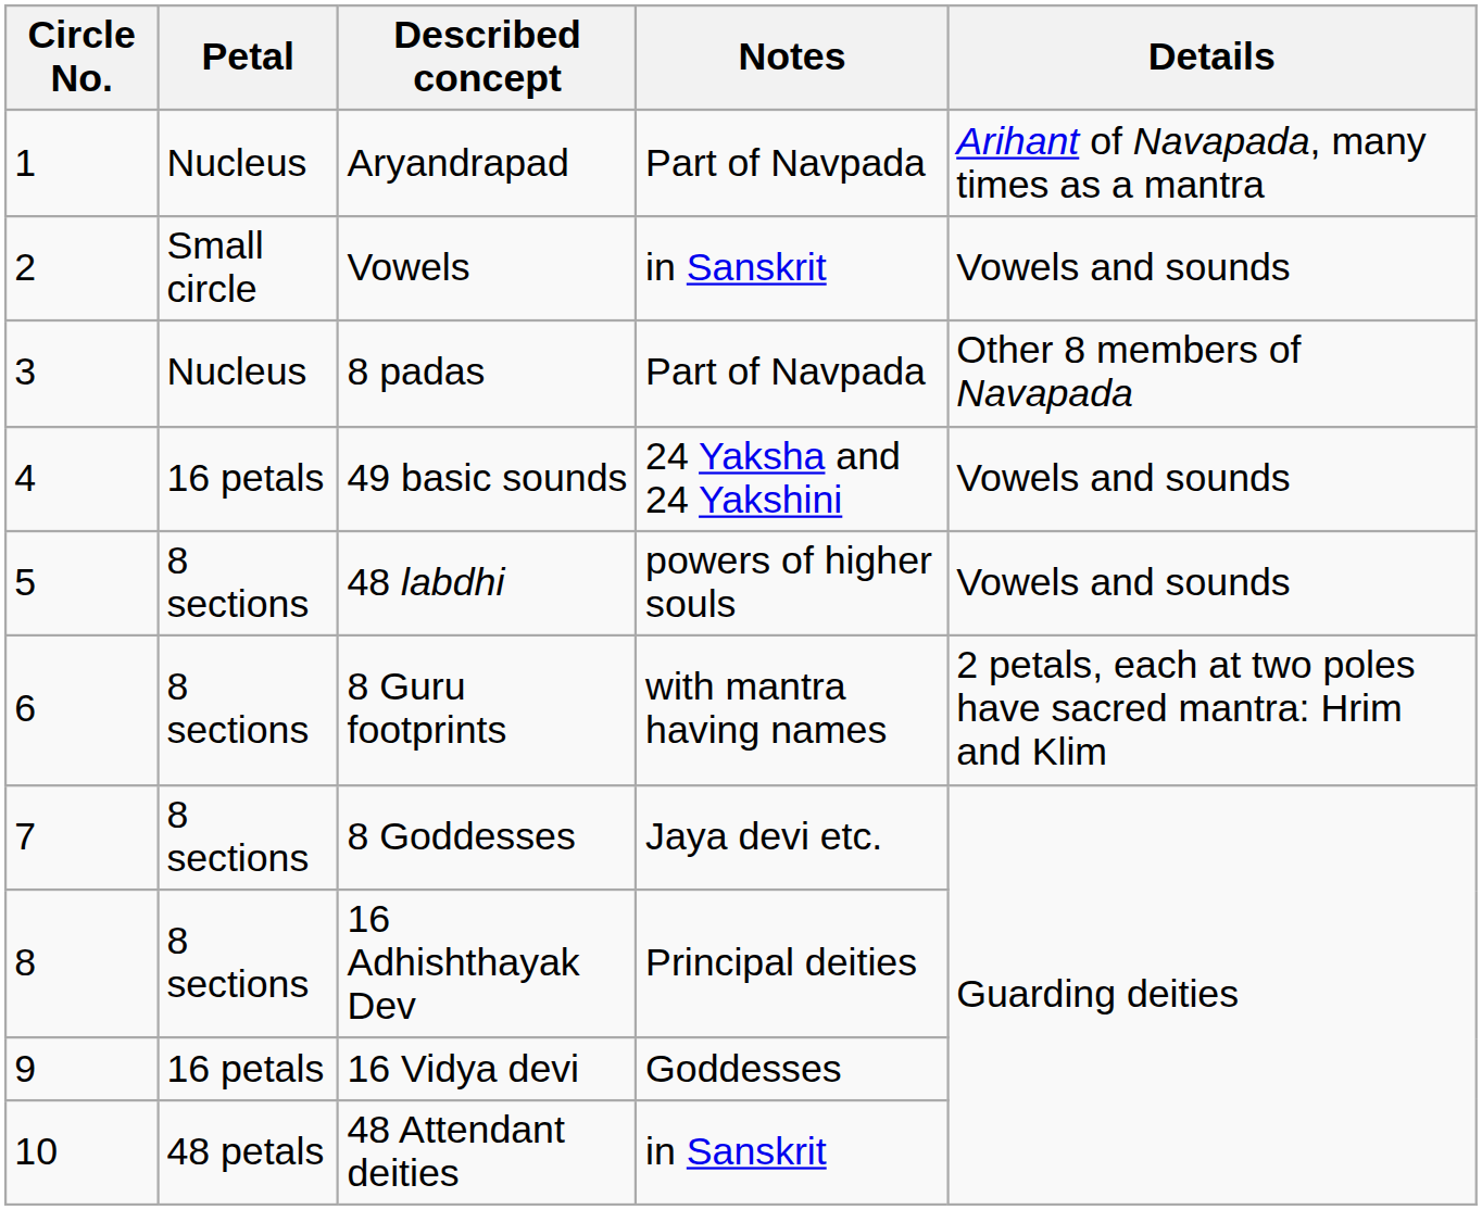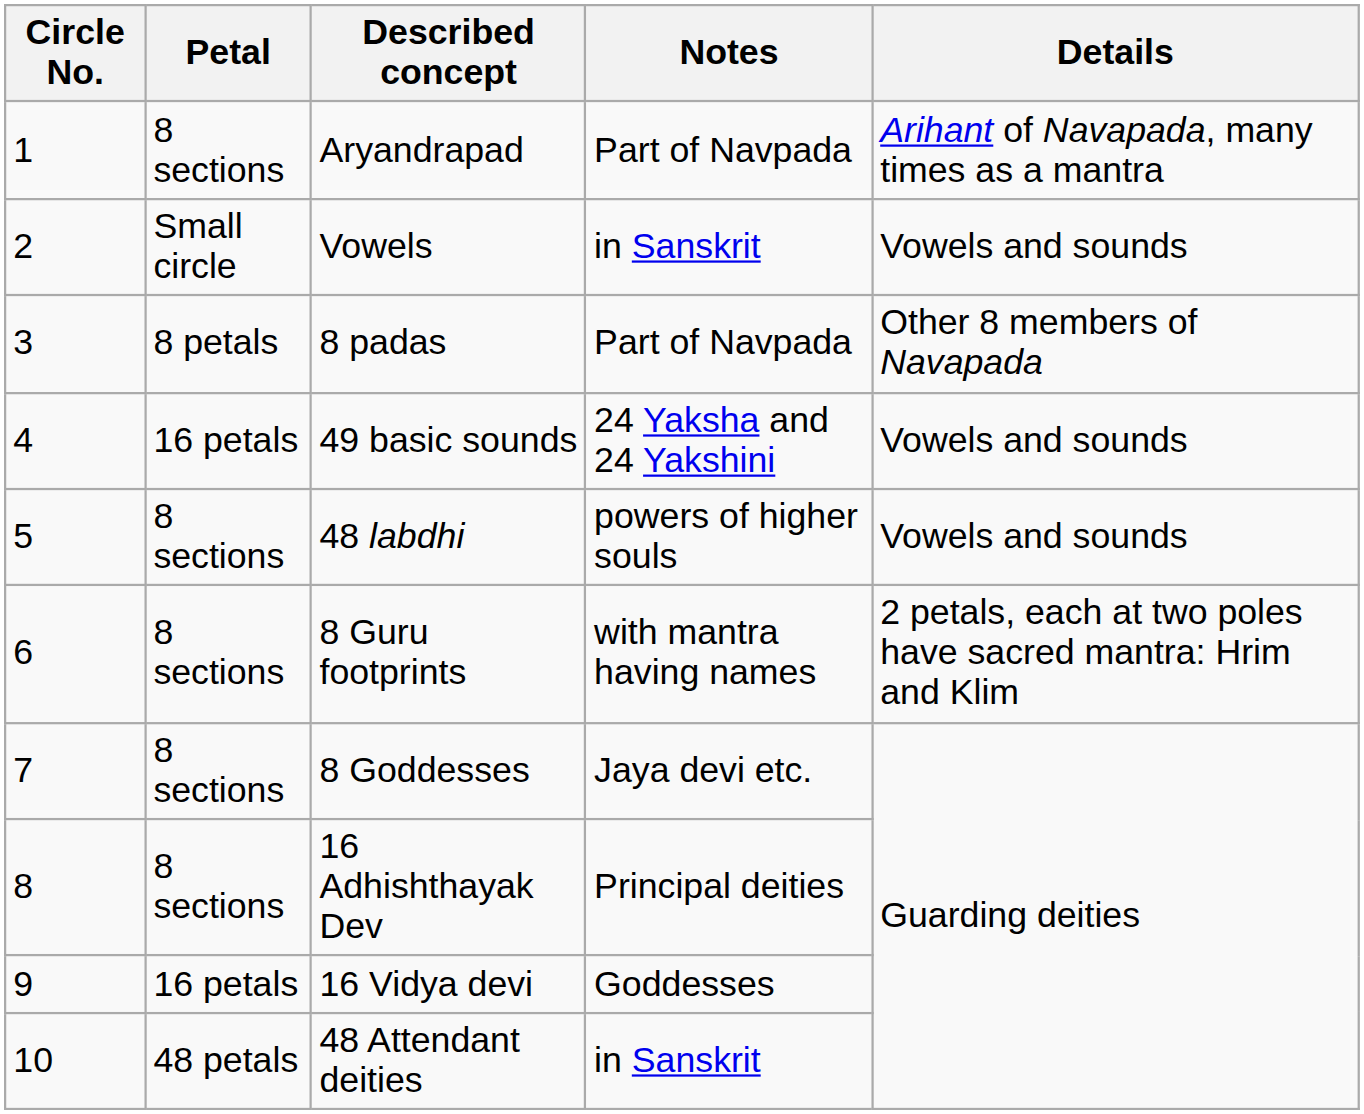 <table class="wikitable">
 <tr>
 <th>Circle No.</th>
 <th>Petal</th>
 <th>Described concept</th>
 <th>Notes</th>
 <th>Details</th>
 </tr>
 <tr>
 <td>1</td>
-<td>Nucleus</td>
+<td>8 sections</td>
 <td>Aryandrapad</td>
 <td>Part of Navpada</td>
 <td><em><a href='#'>Arihant</a></em> of <em>Navapada</em>, many times as a mantra</td>
 </tr>
 <tr>
 <td>2</td>
 <td>Small circle</td>
 <td>Vowels</td>
 <td>in <a href='#'>Sanskrit</a></td>
 <td>Vowels and sounds</td>
 </tr>
 <tr>
 <td>3</td>
-<td>Nucleus</td>
+<td>8 petals</td>
 <td>8 padas</td>
 <td>Part of Navpada</td>
 <td>Other 8 members of <em>Navapada</em></td>
 </tr>
 <tr>
 <td>4</td>
 <td>16 petals</td>
 <td>49 basic sounds</td>
 <td>24 <a href='#'>Yaksha</a> and 24 <a href='#'>Yakshini</a></td>
 <td>Vowels and sounds</td>
 </tr>
 <tr>
 <td>5</td>
 <td>8 sections</td>
 <td>48 <em>labdhi</em></td>
 <td>powers of higher souls</td>
 <td>Vowels and sounds</td>
 </tr>
 <tr>
 <td>6</td>
 <td>8 sections</td>
 <td>8 Guru footprints</td>
 <td>with mantra having names</td>
 <td>2 petals, each at two poles have sacred mantra: Hrim and Klim</td>
 </tr>
 <tr>
 <td>7</td>
 <td>8 sections</td>
 <td>8 Goddesses</td>
 <td>Jaya devi etc.</td>
 <td rowspan="4">Guarding deities</td>
 </tr>
 <tr>
 <td>8</td>
 <td>8 sections</td>
 <td>16 Adhishthayak Dev</td>
 <td>Principal deities</td>
 </tr>
 <tr>
 <td>9</td>
 <td>16 petals</td>
 <td>16 Vidya devi</td>
 <td>Goddesses</td>
 </tr>
 <tr>
 <td>10</td>
 <td>48 petals</td>
 <td>48 Attendant deities</td>
 <td>in <a href='#'>Sanskrit</a></td>
 </tr>
 </table>
